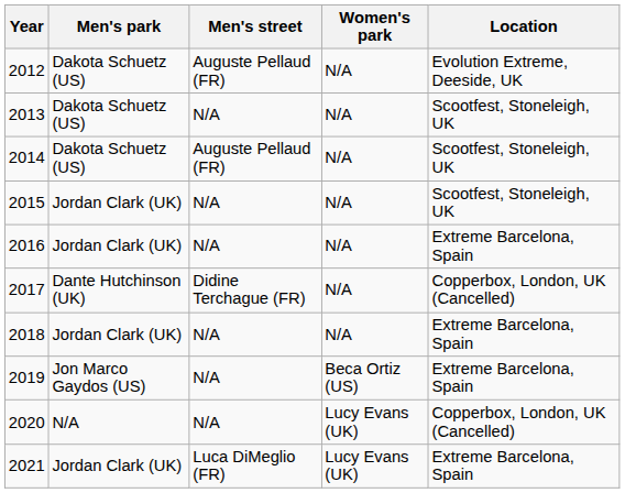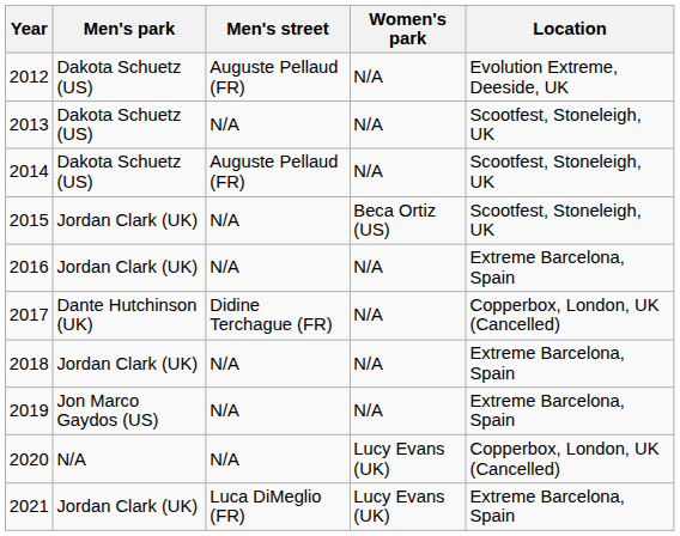 <table class="wikitable">
 <tr>
 <th>Year</th>
 <th>Men's park</th>
 <th>Men's street</th>
 <th>Women's park</th>
 <th>Location</th>
 </tr>
 <tr>
 <td>2012</td>
 <td>Dakota Schuetz (US)</td>
 <td>Auguste Pellaud (FR)</td>
 <td>N/A</td>
 <td>Evolution Extreme, Deeside, UK</td>
 </tr>
 <tr>
 <td>2013</td>
 <td>Dakota Schuetz (US)</td>
 <td>N/A</td>
 <td>N/A</td>
 <td>Scootfest, Stoneleigh, UK</td>
 </tr>
 <tr>
 <td>2014</td>
 <td>Dakota Schuetz (US)</td>
 <td>Auguste Pellaud (FR)</td>
 <td>N/A</td>
 <td>Scootfest, Stoneleigh, UK</td>
 </tr>
 <tr>
 <td>2015</td>
 <td>Jordan Clark (UK)</td>
 <td>N/A</td>
-<td>N/A</td>
+<td>Beca Ortiz (US)</td>
 <td>Scootfest, Stoneleigh, UK</td>
 </tr>
 <tr>
 <td>2016</td>
 <td>Jordan Clark (UK)</td>
 <td>N/A</td>
 <td>N/A</td>
 <td>Extreme Barcelona, Spain</td>
 </tr>
 <tr>
 <td>2017</td>
 <td>Dante Hutchinson (UK)</td>
 <td>Didine Terchague (FR)</td>
 <td>N/A</td>
 <td>Copperbox, London, UK (Cancelled)</td>
 </tr>
 <tr>
 <td>2018</td>
 <td>Jordan Clark (UK)</td>
 <td>N/A</td>
 <td>N/A</td>
 <td>Extreme Barcelona, Spain</td>
 </tr>
 <tr>
 <td>2019</td>
 <td>Jon Marco Gaydos (US)</td>
 <td>N/A</td>
-<td>Beca Ortiz (US)</td>
+<td>N/A</td>
 <td>Extreme Barcelona, Spain</td>
 </tr>
 <tr>
 <td>2020</td>
 <td>N/A</td>
 <td>N/A</td>
 <td>Lucy Evans (UK)</td>
 <td>Copperbox, London, UK (Cancelled)</td>
 </tr>
 <tr>
 <td>2021</td>
 <td>Jordan Clark (UK)</td>
 <td>Luca DiMeglio (FR)</td>
 <td>Lucy Evans (UK)</td>
 <td>Extreme Barcelona, Spain</td>
 </tr>
 </table>
